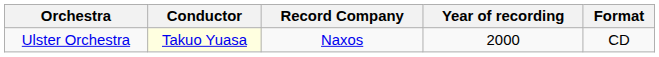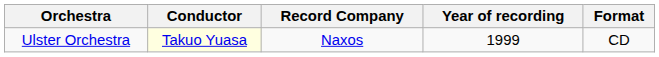 <table class="wikitable" width="700px">
 <tr>
 <th>Orchestra</th>
 <th>Conductor</th>
 <th>Record Company</th>
 <th>Year of recording</th>
 <th>Format</th>
 </tr>
 <tr>
 <td align="center"><a href='#'>Ulster Orchestra</a></td>
 <td align="center" style="background: lightyellow;"><a href='#'>Takuo Yuasa</a></td>
 <td align="center"><a href='#'>Naxos</a></td>
-<td align="center">2000</td>
+<td align="center">1999</td>
 <td align="center">CD</td>
 </tr>
 </table>
